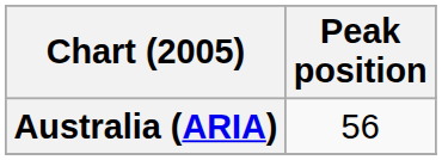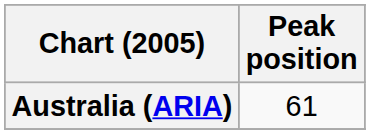 <table class="wikitable sortable plainrowheaders">
 <tr>
 <th>Chart (2005)</th>
 <th>Peak<br>position</th>
 </tr>
 <tr>
 <th scope="row">Australia (<a href='#'>ARIA</a>)</th>
-<td align="center">56</td>
+<td align="center">61</td>
 </tr>
 <tr>
 </tr>
 <tr>
 </tr>
 </table>
